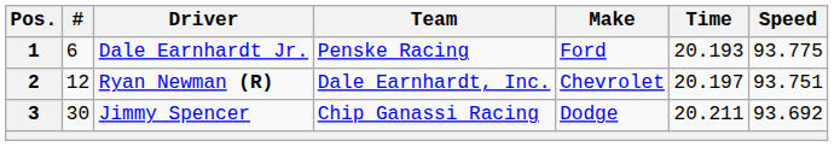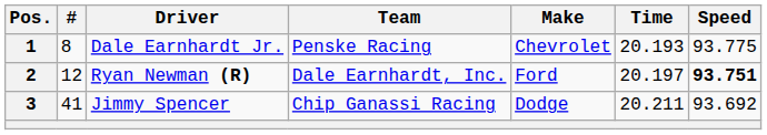 <table class="wikitable" style="font-size:95%">
 <tr>
 <th>Pos.</th>
 <th>#</th>
 <th>Driver</th>
 <th>Team</th>
 <th>Make</th>
 <th>Time</th>
 <th>Speed</th>
 </tr>
 <tr>
 <th>1</th>
-<td>6</td>
+<td>8</td>
 <td><a href='#'>Dale Earnhardt Jr.</a></td>
 <td><a href='#'>Penske Racing</a></td>
-<td><a href='#'>Ford</a></td>
+<td><a href='#'>Chevrolet</a></td>
 <td>20.193</td>
 <td>93.775</td>
 </tr>
 <tr>
 <th>2</th>
 <td>12</td>
 <td><a href='#'>Ryan Newman</a> <strong>(R)</strong></td>
 <td><a href='#'>Dale Earnhardt, Inc.</a></td>
-<td><a href='#'>Chevrolet</a></td>
+<td><a href='#'>Ford</a></td>
 <td>20.197</td>
-<td>93.751</td>
+<td><strong>93.751</strong></td>
 </tr>
 <tr>
 <th>3</th>
-<td>30</td>
+<td>41</td>
 <td><a href='#'>Jimmy Spencer</a></td>
 <td><a href='#'>Chip Ganassi Racing</a></td>
 <td><a href='#'>Dodge</a></td>
 <td>20.211</td>
 <td>93.692</td>
 </tr>
 <tr>
 <th colspan="7"></th>
 </tr>
 </table>
